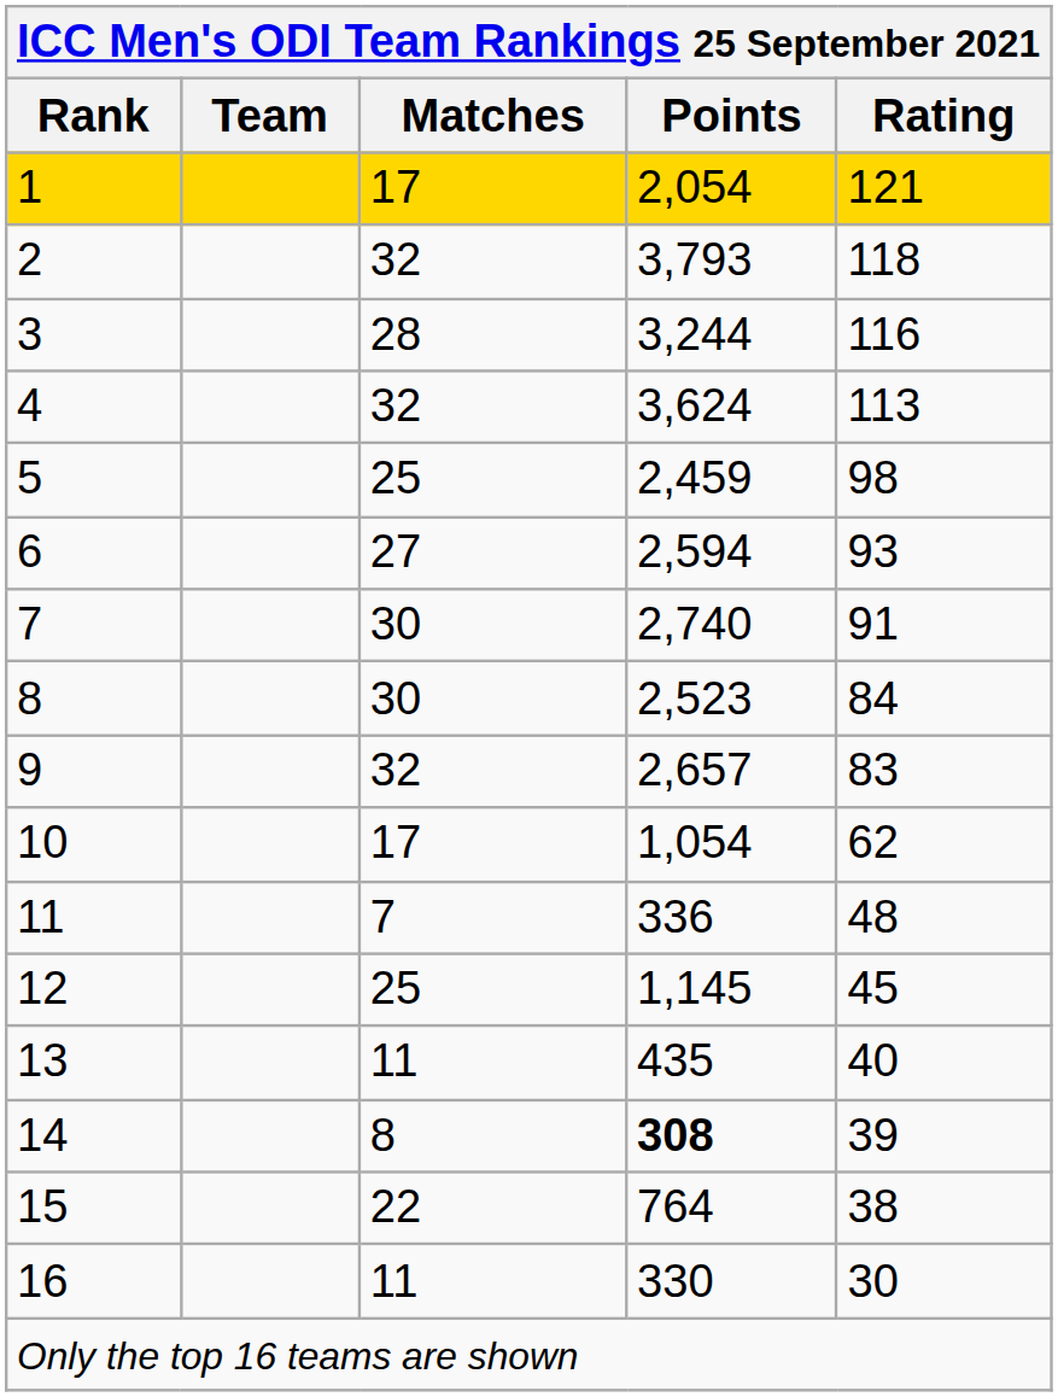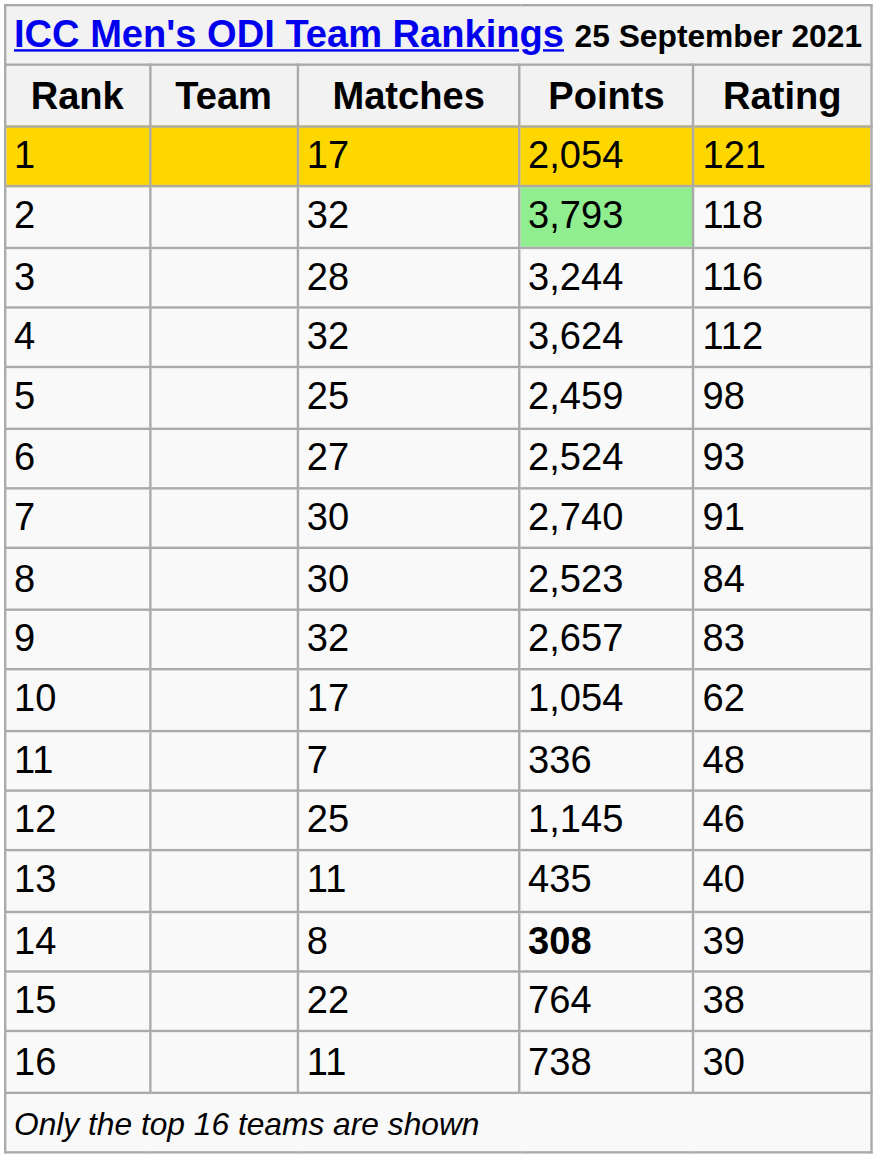 <table class="wikitable" style="white-space:nowrap">
 <tr>
 <th colspan="5"><a href='#'>ICC Men's ODI Team Rankings</a> <small>25 September 2021</small></th>
 </tr>
 <tr>
 <th>Rank</th>
 <th>Team</th>
 <th>Matches</th>
 <th>Points</th>
 <th>Rating</th>
 </tr>
 <tr style="background:gold">
 <td>1</td>
 <td style="text-align:left;"></td>
 <td>17</td>
 <td>2,054</td>
 <td>121</td>
 </tr>
 <tr>
 <td>2</td>
 <td style="text-align:left;"></td>
 <td>32</td>
-<td>3,793</td>
+<td style="background: lightgreen;">3,793</td>
 <td>118</td>
 </tr>
 <tr>
 <td>3</td>
 <td style="text-align:left;"></td>
 <td>28</td>
 <td>3,244</td>
 <td>116</td>
 </tr>
 <tr>
 <td>4</td>
 <td style="text-align:left;"></td>
 <td>32</td>
 <td>3,624</td>
-<td>113</td>
+<td>112</td>
 </tr>
 <tr>
 <td>5</td>
 <td style="text-align:left;"></td>
 <td>25</td>
 <td>2,459</td>
 <td>98</td>
 </tr>
 <tr>
 <td>6</td>
 <td style="text-align:left;"></td>
 <td>27</td>
-<td>2,594</td>
+<td>2,524</td>
 <td>93</td>
 </tr>
 <tr>
 <td>7</td>
 <td style="text-align:left;"></td>
 <td>30</td>
 <td>2,740</td>
 <td>91</td>
 </tr>
 <tr>
 <td>8</td>
 <td style="text-align:left;"></td>
 <td>30</td>
 <td>2,523</td>
 <td>84</td>
 </tr>
 <tr>
 <td>9</td>
 <td style="text-align:left;"></td>
 <td>32</td>
 <td>2,657</td>
 <td>83</td>
 </tr>
 <tr>
 <td>10</td>
 <td style="text-align:left;"></td>
 <td>17</td>
 <td>1,054</td>
 <td>62</td>
 </tr>
 <tr>
 <td>11</td>
 <td style="text-align:left;"></td>
 <td>7</td>
 <td>336</td>
 <td>48</td>
 </tr>
 <tr>
 <td>12</td>
 <td style="text-align:left;"></td>
 <td>25</td>
 <td>1,145</td>
-<td>45</td>
+<td>46</td>
 </tr>
 <tr>
 <td>13</td>
 <td style="text-align:left;"></td>
 <td>11</td>
 <td>435</td>
 <td>40</td>
 </tr>
 <tr>
 <td>14</td>
 <td style="text-align:left;"></td>
 <td>8</td>
 <td><strong>308</strong></td>
 <td>39</td>
 </tr>
 <tr>
 <td>15</td>
 <td style="text-align:left;"></td>
 <td>22</td>
 <td>764</td>
 <td>38</td>
 </tr>
 <tr>
 <td>16</td>
 <td style="text-align:left;"></td>
 <td>11</td>
-<td>330</td>
+<td>738</td>
 <td>30</td>
 </tr>
 <tr>
 <td colspan="5"><small><em>Only the top 16 teams are shown</em></small></td>
 </tr>
 </table>
